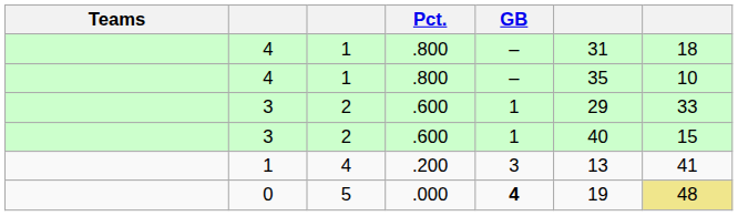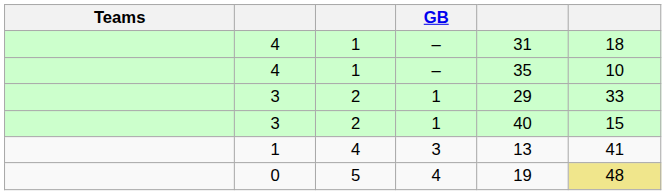 <table class="wikitable" width="50%" style="text-align:center;">
 <tr>
 <th width="20%">Teams</th>
 <th width="7%"></th>
 <th width="7%"></th>
-<th width="8%"><a href='#'>Pct.</a></th>
 <th width="7%"><a href='#'>GB</a></th>
 <th width="8%"></th>
 <th width="8%"></th>
 </tr>
 <tr bgcolor="ccffcc">
 <td align=left></td>
 <td>4</td>
 <td>1</td>
-<td>.800</td>
 <td>–</td>
 <td>31</td>
 <td>18</td>
 </tr>
 <tr bgcolor="ccffcc">
 <td align=left></td>
 <td>4</td>
 <td>1</td>
-<td>.800</td>
 <td>–</td>
 <td>35</td>
 <td>10</td>
 </tr>
 <tr bgcolor="ccffcc">
 <td align=left></td>
 <td>3</td>
 <td>2</td>
-<td>.600</td>
 <td>1</td>
 <td>29</td>
 <td>33</td>
 </tr>
 <tr bgcolor="ccffcc">
 <td align=left></td>
 <td>3</td>
 <td>2</td>
-<td>.600</td>
 <td>1</td>
 <td>40</td>
 <td>15</td>
 </tr>
 <tr>
 <td align=left></td>
 <td>1</td>
 <td>4</td>
-<td>.200</td>
 <td>3</td>
 <td>13</td>
 <td>41</td>
 </tr>
 <tr>
 <td align=left></td>
 <td>0</td>
 <td>5</td>
-<td>.000</td>
-<td><strong>4</strong></td>
+<td>4</td>
 <td>19</td>
 <td style="background: khaki;">48</td>
 </tr>
 </table>
